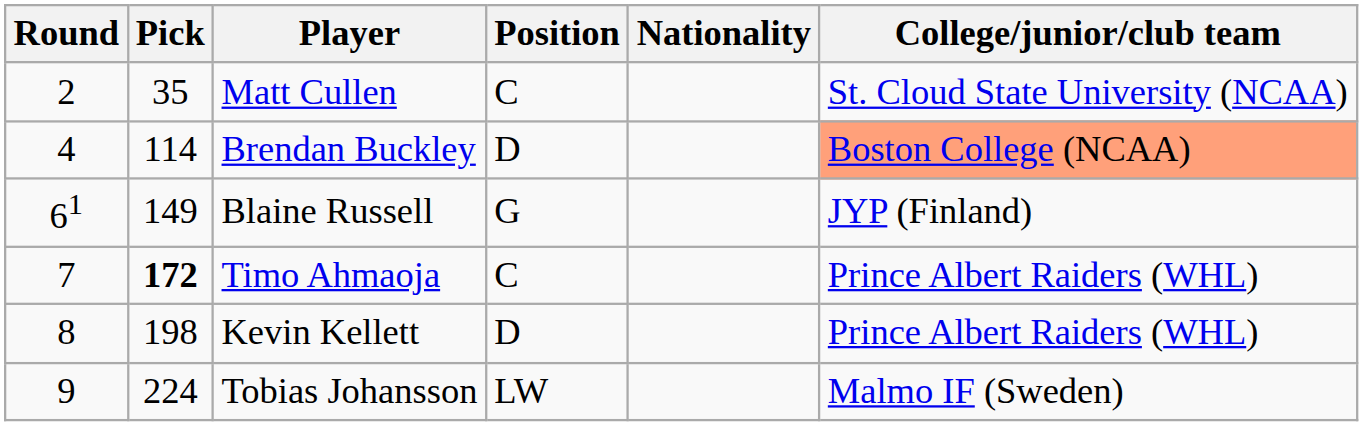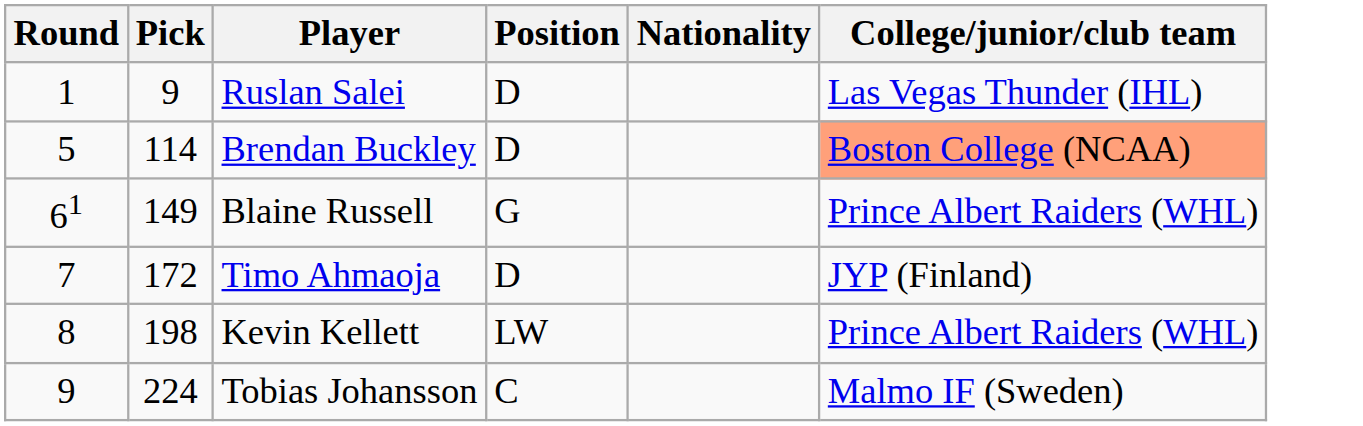 <table class="wikitable">
 <tr>
 <th bgcolor="#DDDDFF">Round</th>
 <th bgcolor="#DDDDFF">Pick</th>
 <th bgcolor="#DDDDFF">Player</th>
 <th bgcolor="#DDDDFF">Position</th>
 <th bgcolor="#DDDDFF">Nationality</th>
 <th bgcolor="#DDDDFF">College/junior/club team</th>
 </tr>
 <tr>
-<td style="text-align:center;">2</td>
-<td style="text-align:center;">35</td>
-<td><a href='#'>Matt Cullen</a></td>
-<td>C</td>
+<td style="text-align:center;">1</td>
+<td style="text-align:center;">9</td>
+<td><a href='#'>Ruslan Salei</a></td>
+<td>D</td>
 <td></td>
-<td><a href='#'>St. Cloud State University</a> (<a href='#'>NCAA</a>)</td>
+<td><a href='#'>Las Vegas Thunder</a> (<a href='#'>IHL</a>)</td>
 </tr>
 <tr>
-<td style="text-align:center;">4</td>
+<td style="text-align:center;">5</td>
 <td style="text-align:center;">114</td>
 <td><a href='#'>Brendan Buckley</a></td>
 <td>D</td>
 <td></td>
 <td style="background: lightsalmon;"><a href='#'>Boston College</a> (NCAA)</td>
 </tr>
 <tr>
 <td style="text-align:center;">6<sup>1</sup></td>
 <td style="text-align:center;">149</td>
 <td>Blaine Russell</td>
 <td>G</td>
 <td></td>
-<td><a href='#'>JYP</a> (Finland)</td>
+<td><a href='#'>Prince Albert Raiders</a> (<a href='#'>WHL</a>)</td>
 </tr>
 <tr>
 <td style="text-align:center;">7</td>
-<td style="text-align:center;"><strong>172</strong></td>
+<td style="text-align:center;">172</td>
 <td><a href='#'>Timo Ahmaoja</a></td>
-<td>C</td>
+<td>D</td>
 <td></td>
-<td><a href='#'>Prince Albert Raiders</a> (<a href='#'>WHL</a>)</td>
+<td><a href='#'>JYP</a> (Finland)</td>
 </tr>
 <tr>
 <td style="text-align:center;">8</td>
 <td style="text-align:center;">198</td>
 <td>Kevin Kellett</td>
-<td>D</td>
+<td>LW</td>
 <td></td>
 <td><a href='#'>Prince Albert Raiders</a> (<a href='#'>WHL</a>)</td>
 </tr>
 <tr>
 <td style="text-align:center;">9</td>
 <td style="text-align:center;">224</td>
 <td>Tobias Johansson</td>
-<td>LW</td>
+<td>C</td>
 <td></td>
 <td><a href='#'>Malmo IF</a> (Sweden)</td>
 </tr>
 </table>
